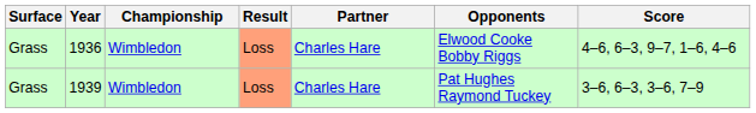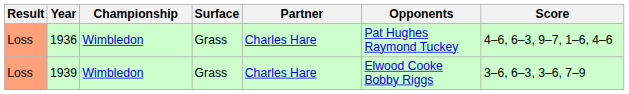 <table class="sortable wikitable">
 <tr>
-<th style="width:50px">Surface</th>
+<th style="width:40px">Result</th>
 <th style="width:35px">Year</th>
 <th style="width:140px">Championship</th>
-<th style="width:40px">Result</th>
+<th style="width:50px">Surface</th>
 <th style="width:150px">Partner</th>
 <th style="width:150px">Opponents</th>
 <th style="width:180px" class="unsortable">Score</th>
 </tr>
 <tr style="background:#cfc;">
-<td>Grass</td>
+<td style="background:#ffa07a;">Loss</td>
 <td>1936</td>
 <td><a href='#'>Wimbledon</a></td>
-<td style="background:#ffa07a;">Loss</td>
+<td>Grass</td>
 <td> <a href='#'>Charles Hare</a></td>
-<td> <a href='#'>Elwood Cooke</a><br> <a href='#'>Bobby Riggs</a></td>
+<td> <a href='#'>Pat Hughes</a><br> <a href='#'>Raymond Tuckey</a></td>
 <td>4–6, 6–3, 9–7, 1–6, 4–6</td>
 </tr>
 <tr style="background:#cfc;">
-<td>Grass</td>
+<td style="background:#ffa07a;">Loss</td>
 <td>1939</td>
 <td><a href='#'>Wimbledon</a></td>
-<td style="background:#ffa07a;">Loss</td>
+<td>Grass</td>
 <td> <a href='#'>Charles Hare</a></td>
-<td> <a href='#'>Pat Hughes</a><br> <a href='#'>Raymond Tuckey</a></td>
+<td> <a href='#'>Elwood Cooke</a><br> <a href='#'>Bobby Riggs</a></td>
 <td>3–6, 6–3, 3–6, 7–9</td>
 </tr>
 </table>
